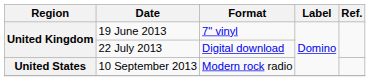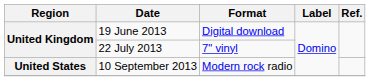 <table class="wikitable plainrowheaders">
 <tr>
 <th scope="col">Region</th>
 <th scope="col">Date</th>
 <th scope="col">Format</th>
 <th scope="col">Label</th>
 <th scope="col">Ref.</th>
 </tr>
 <tr>
 <th scope="row" rowspan="2">United Kingdom</th>
 <td>19 June 2013</td>
-<td><a href='#'>7" vinyl</a></td>
+<td><a href='#'>Digital download</a></td>
 <td rowspan="3"><a href='#'>Domino</a></td>
 <td rowspan="2" style="text-align:center;"></td>
 </tr>
 <tr>
 <td>22 July 2013</td>
-<td><a href='#'>Digital download</a></td>
+<td><a href='#'>7" vinyl</a></td>
 </tr>
 <tr>
 <th scope="row">United States</th>
 <td>10 September 2013</td>
 <td><a href='#'>Modern rock</a> radio</td>
 <td style="text-align:center;"></td>
 </tr>
 <tr>
 </tr>
 </table>
